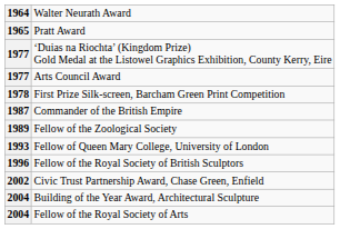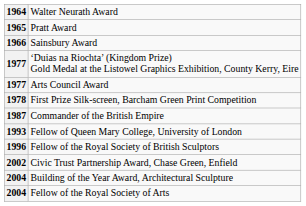 <table class="wikitable">
 <tr>
 <th>1964</th>
 <td>Walter Neurath Award</td>
 </tr>
 <tr>
 <th>1965</th>
 <td>Pratt Award</td>
+</tr>
+<tr>
+<th>1966</th>
+<td>Sainsbury Award</td>
 </tr>
 <tr>
 <th>1977</th>
 <td>‘Duias na Riochta’ (Kingdom Prize)<br>Gold Medal at the Listowel Graphics Exhibition, County Kerry, Eire</td>
 </tr>
 <tr>
 <th>1977</th>
 <td>Arts Council Award</td>
 </tr>
 <tr>
 <th>1978</th>
 <td>First Prize Silk-screen, Barcham Green Print Competition</td>
 </tr>
 <tr>
 <th>1987</th>
 <td>Commander of the British Empire</td>
-</tr>
-<tr>
-<th>1989</th>
-<td>Fellow of the Zoological Society</td>
 </tr>
 <tr>
 <th>1993</th>
 <td>Fellow of Queen Mary College, University of London</td>
 </tr>
 <tr>
 <th>1996</th>
 <td>Fellow of the Royal Society of British Sculptors</td>
 </tr>
 <tr>
 <th>2002</th>
 <td>Civic Trust Partnership Award, Chase Green, Enfield</td>
 </tr>
 <tr>
 <th>2004</th>
 <td>Building of the Year Award, Architectural Sculpture</td>
 </tr>
 <tr>
 <th>2004</th>
 <td>Fellow of the Royal Society of Arts</td>
 </tr>
 </table>
